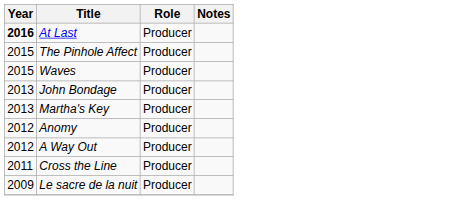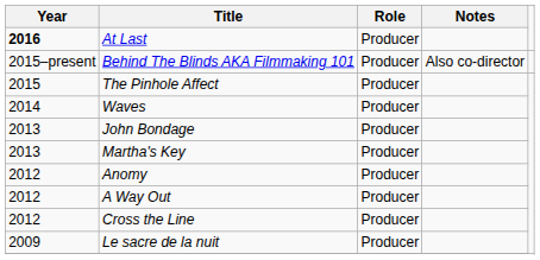 <table class="sortable wikitable">
 <tr>
 <th>Year</th>
 <th>Title</th>
 <th>Role</th>
 <th>Notes</th>
 </tr>
 <tr>
 <td><strong>2016</strong></td>
 <td><em><a href='#'>At Last</a></em></td>
 <td>Producer</td>
 <td></td>
 </tr>
 <tr>
+<td>2015–present</td>
+<td><em><a href='#'>Behind The Blinds AKA Filmmaking 101</a></em></td>
+<td>Producer</td>
+<td>Also co-director</td>
+<td></td>
+</tr>
+<tr>
 <td>2015</td>
 <td><em>The Pinhole Affect</em></td>
 <td>Producer</td>
 <td></td>
 </tr>
 <tr>
-<td>2015</td>
+<td>2014</td>
 <td><em>Waves</em></td>
 <td>Producer</td>
 <td></td>
 </tr>
 <tr>
 <td>2013</td>
 <td><em>John Bondage </em></td>
 <td>Producer</td>
 <td></td>
 </tr>
 <tr>
 <td>2013</td>
 <td><em>Martha's Key </em></td>
 <td>Producer</td>
 <td></td>
 </tr>
 <tr>
 <td>2012</td>
 <td><em>Anomy </em></td>
 <td>Producer</td>
 <td></td>
 </tr>
 <tr>
 <td>2012</td>
 <td><em>A Way Out</em></td>
 <td>Producer</td>
 <td></td>
 </tr>
 <tr>
-<td>2011</td>
+<td>2012</td>
 <td><em>Cross the Line</em></td>
 <td>Producer</td>
 <td></td>
 </tr>
 <tr>
 <td>2009</td>
 <td><em>Le sacre de la nuit</em></td>
 <td>Producer</td>
 <td></td>
 </tr>
 <tr>
 </tr>
 </table>
